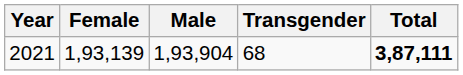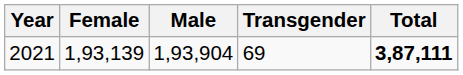 <table class="wikitable">
 <tr>
 <th>Year</th>
 <th>Female</th>
 <th>Male</th>
 <th>Transgender</th>
 <th>Total</th>
 </tr>
 <tr>
 <td>2021</td>
 <td>1,93,139</td>
 <td>1,93,904</td>
-<td>68</td>
+<td>69</td>
 <td><strong>3,87,111</strong></td>
 </tr>
 </table>
